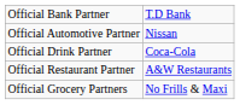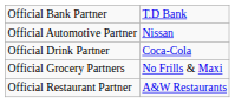 <table class="wikitable">
 <tr>
 <td>Official Bank Partner</td>
 <td><a href='#'>T.D Bank</a></td>
 </tr>
 <tr>
 <td>Official Automotive Partner</td>
 <td><a href='#'>Nissan</a></td>
 </tr>
 <tr>
 <td>Official Drink Partner</td>
 <td><a href='#'>Coca-Cola</a></td>
 </tr>
 <tr>
+<td>Official Grocery Partners</td>
+<td><a href='#'>No Frills</a> & <a href='#'>Maxi</a></td>
+</tr>
+<tr>
 <td>Official Restaurant Partner</td>
 <td><a href='#'>A&W Restaurants</a></td>
 </tr>
-<tr>
-<td>Official Grocery Partners</td>
-<td><a href='#'>No Frills</a> & <a href='#'>Maxi</a></td>
-</tr>
 </table>
